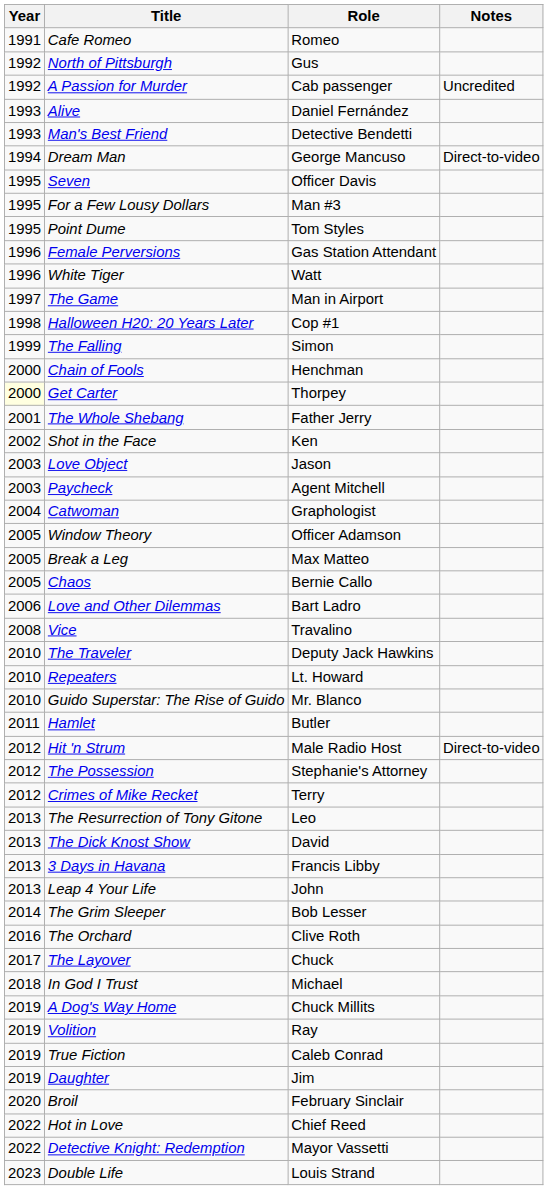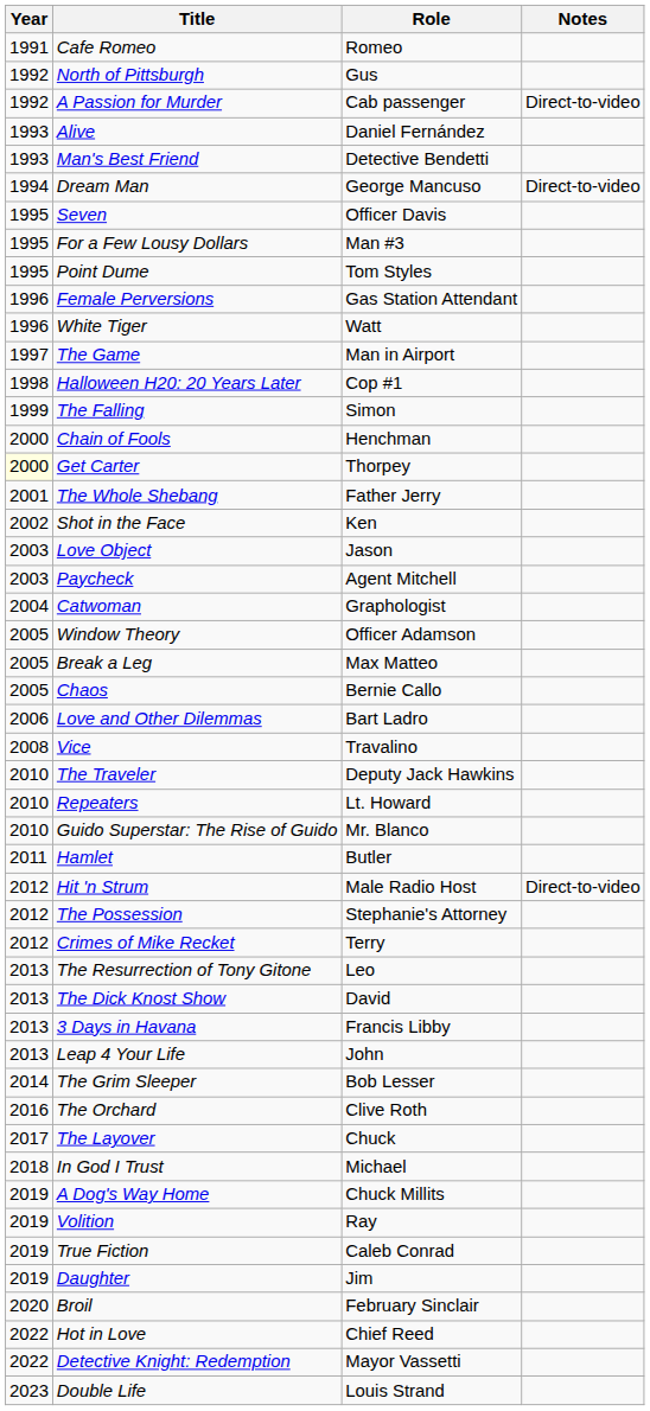 <table class="wikitable sortable">
 <tr>
 <th>Year</th>
 <th>Title</th>
 <th>Role</th>
 <th class="unsortable">Notes</th>
 </tr>
 <tr>
 <td>1991</td>
 <td><em>Cafe Romeo</em></td>
 <td>Romeo</td>
 <td></td>
 </tr>
 <tr>
 <td>1992</td>
 <td><em><a href='#'>North of Pittsburgh</a></em></td>
 <td>Gus</td>
 <td></td>
 </tr>
 <tr>
 <td>1992</td>
 <td data-sort-value="Passion for Murder, A"><em><a href='#'>A Passion for Murder</a></em></td>
 <td>Cab passenger</td>
-<td>Uncredited</td>
+<td>Direct-to-video</td>
 </tr>
 <tr>
 <td>1993</td>
 <td><a href='#'><em>Alive</em></a></td>
 <td>Daniel Fernández</td>
 <td></td>
 </tr>
 <tr>
 <td>1993</td>
 <td><a href='#'><em>Man's Best Friend</em></a></td>
 <td>Detective Bendetti</td>
 <td></td>
 </tr>
 <tr>
 <td>1994</td>
 <td><em>Dream Man</em></td>
 <td>George Mancuso</td>
 <td>Direct-to-video</td>
 </tr>
 <tr>
 <td>1995</td>
 <td><a href='#'><em>Seven</em></a></td>
 <td>Officer Davis</td>
 <td></td>
 </tr>
 <tr>
 <td>1995</td>
 <td><em>For a Few Lousy Dollars</em></td>
 <td>Man #3</td>
 <td></td>
 </tr>
 <tr>
 <td>1995</td>
 <td><em>Point Dume</em></td>
 <td>Tom Styles</td>
 <td></td>
 </tr>
 <tr>
 <td>1996</td>
 <td><em><a href='#'>Female Perversions</a></em></td>
 <td>Gas Station Attendant</td>
 <td></td>
 </tr>
 <tr>
 <td>1996</td>
 <td><em>White Tiger</em></td>
 <td>Watt</td>
 <td></td>
 </tr>
 <tr>
 <td>1997</td>
 <td data-sort-value="Game, The"><a href='#'><em>The Game</em></a></td>
 <td>Man in Airport</td>
 <td></td>
 </tr>
 <tr>
 <td>1998</td>
 <td><em><a href='#'>Halloween H20: 20 Years Later</a></em></td>
 <td>Cop #1</td>
 <td></td>
 </tr>
 <tr>
 <td>1999</td>
 <td data-sort-value="Falling, The"><a href='#'><em>The Falling</em></a></td>
 <td>Simon</td>
 <td></td>
 </tr>
 <tr>
 <td>2000</td>
 <td><a href='#'><em>Chain of Fools</em></a></td>
 <td>Henchman</td>
 <td></td>
 </tr>
 <tr>
 <td style="background: lightyellow;">2000</td>
 <td><a href='#'><em>Get Carter</em></a></td>
 <td>Thorpey</td>
 <td></td>
 </tr>
 <tr>
 <td>2001</td>
 <td data-sort-value="Whole Shebang, The"><a href='#'><em>The Whole Shebang</em></a></td>
 <td>Father Jerry</td>
 <td></td>
 </tr>
 <tr>
 <td>2002</td>
 <td><em>Shot in the Face</em></td>
 <td>Ken</td>
 <td></td>
 </tr>
 <tr>
 <td>2003</td>
 <td><em><a href='#'>Love Object</a></em></td>
 <td>Jason</td>
 <td></td>
 </tr>
 <tr>
 <td>2003</td>
 <td><a href='#'><em>Paycheck</em></a></td>
 <td>Agent Mitchell</td>
 <td></td>
 </tr>
 <tr>
 <td>2004</td>
 <td><a href='#'><em>Catwoman</em></a></td>
 <td>Graphologist</td>
 <td></td>
 </tr>
 <tr>
 <td>2005</td>
 <td><em>Window Theory</em></td>
 <td>Officer Adamson</td>
 <td></td>
 </tr>
 <tr>
 <td>2005</td>
 <td><em>Break a Leg</em></td>
 <td>Max Matteo</td>
 <td></td>
 </tr>
 <tr>
 <td>2005</td>
 <td><a href='#'><em>Chaos</em></a></td>
 <td>Bernie Callo</td>
 <td></td>
 </tr>
 <tr>
 <td>2006</td>
 <td><em><a href='#'>Love and Other Dilemmas</a></em></td>
 <td>Bart Ladro</td>
 <td></td>
 </tr>
 <tr>
 <td>2008</td>
 <td><a href='#'><em>Vice</em></a></td>
 <td>Travalino</td>
 <td></td>
 </tr>
 <tr>
 <td>2010</td>
 <td data-sort-value="Traveler, The"><a href='#'><em>The Traveler</em></a></td>
 <td>Deputy Jack Hawkins</td>
 <td></td>
 </tr>
 <tr>
 <td>2010</td>
 <td><em><a href='#'>Repeaters</a></em></td>
 <td>Lt. Howard</td>
 <td></td>
 </tr>
 <tr>
 <td>2010</td>
 <td><em>Guido Superstar: The Rise of Guido</em></td>
 <td>Mr. Blanco</td>
 <td></td>
 </tr>
 <tr>
 <td>2011</td>
 <td><a href='#'><em>Hamlet</em></a></td>
 <td>Butler</td>
 <td></td>
 </tr>
 <tr>
 <td>2012</td>
 <td><em><a href='#'>Hit 'n Strum</a></em></td>
 <td>Male Radio Host</td>
 <td>Direct-to-video</td>
 </tr>
 <tr>
 <td>2012</td>
 <td data-sort-value="Possession, The"><em><a href='#'>The Possession</a></em></td>
 <td>Stephanie's Attorney</td>
 <td></td>
 </tr>
 <tr>
 <td>2012</td>
 <td><em><a href='#'>Crimes of Mike Recket</a></em></td>
 <td>Terry</td>
 <td></td>
 </tr>
 <tr>
 <td>2013</td>
 <td data-sort-value="Resurrection of Tony Gitone, The"><em>The Resurrection of Tony Gitone</em></td>
 <td>Leo</td>
 <td></td>
 </tr>
 <tr>
 <td>2013</td>
 <td data-sort-value="Dick Knost Show, The"><em><a href='#'>The Dick Knost Show</a></em></td>
 <td>David</td>
 <td></td>
 </tr>
 <tr>
 <td>2013</td>
 <td><em><a href='#'>3 Days in Havana</a></em></td>
 <td>Francis Libby</td>
 <td></td>
 </tr>
 <tr>
 <td>2013</td>
 <td><em>Leap 4 Your Life</em></td>
 <td>John</td>
 <td></td>
 </tr>
 <tr>
 <td>2014</td>
 <td data-sort-value="Grim Sleeper, The"><em>The Grim Sleeper</em></td>
 <td>Bob Lesser</td>
 <td></td>
 </tr>
 <tr>
 <td>2016</td>
 <td data-sort-value="Orchard, The"><em>The Orchard</em></td>
 <td>Clive Roth</td>
 <td></td>
 </tr>
 <tr>
 <td>2017</td>
 <td data-sort-value="Layover, The"><a href='#'><em>The Layover</em></a></td>
 <td>Chuck</td>
 <td></td>
 </tr>
 <tr>
 <td>2018</td>
 <td><em>In God I Trust</em></td>
 <td>Michael</td>
 <td></td>
 </tr>
 <tr>
 <td>2019</td>
 <td data-sort-value="Dog's Way Home, A"><em><a href='#'>A Dog's Way Home</a></em></td>
 <td>Chuck Millits</td>
 <td></td>
 </tr>
 <tr>
 <td>2019</td>
 <td><a href='#'><em>Volition</em></a></td>
 <td>Ray</td>
 <td></td>
 </tr>
 <tr>
 <td>2019</td>
 <td><em>True Fiction</em></td>
 <td>Caleb Conrad</td>
 <td></td>
 </tr>
 <tr>
 <td>2019</td>
 <td><a href='#'><em>Daughter</em></a></td>
 <td>Jim</td>
 <td></td>
 </tr>
 <tr>
 <td>2020</td>
 <td><em>Broil</em></td>
 <td>February Sinclair</td>
 <td></td>
 </tr>
 <tr>
 <td>2022</td>
 <td><em>Hot in Love</em></td>
 <td>Chief Reed</td>
 <td></td>
 </tr>
 <tr>
 <td>2022</td>
 <td><em><a href='#'>Detective Knight: Redemption</a></em></td>
 <td>Mayor Vassetti</td>
 <td></td>
 </tr>
 <tr>
 <td>2023</td>
 <td><em>Double Life</em></td>
 <td>Louis Strand</td>
 <td></td>
 </tr>
 </table>
